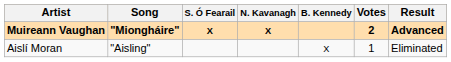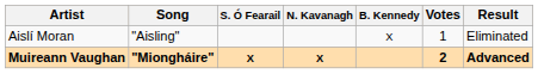 <table class="sortable wikitable">
 <tr style="font-weight:bold; background:#FFDEAD;">
 <th>Artist</th>
 <th>Song</th>
 <th><small><abbr>S. <strong>Ó Fearail</strong></abbr></small></th>
 <th><small><abbr>N. <strong>Kavanagh</strong></abbr></small></th>
 <th><small><abbr>B. Kennedy</abbr></small></th>
 <th>Votes</th>
 <th>Result</th>
 </tr>
+<tr>
+<td>Aislí Moran</td>
+<td>"Aisling"</td>
+<td align=center></td>
+<td align=center></td>
+<td align=center><small>X</small></td>
+<td align=center>1</td>
+<td>Eliminated</td>
+</tr>
 <tr style="background:#ffdead;font-weight:bold">
 <td>Muireann Vaughan</td>
 <td>"Miongháire"</td>
 <td align=center><small>X</small></td>
 <td align=center><small>X</small></td>
 <td align=center></td>
 <td align=center>2</td>
 <td>Advanced</td>
 </tr>
-<tr>
-<td>Aislí Moran</td>
-<td>"Aisling"</td>
-<td align=center></td>
-<td align=center></td>
-<td align=center><small>X</small></td>
-<td align=center>1</td>
-<td>Eliminated</td>
-</tr>
 </table>
